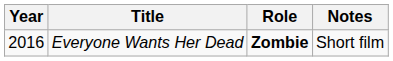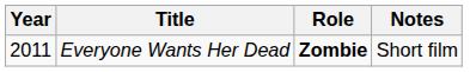 <table class="wikitable sortable">
 <tr>
 <th>Year</th>
 <th>Title</th>
 <th>Role</th>
 <th class="unsortable">Notes</th>
 </tr>
 <tr>
-<td>2016</td>
+<td>2011</td>
 <td><em>Everyone Wants Her Dead</em></td>
 <td><strong>Zombie</strong></td>
 <td>Short film</td>
 </tr>
 </table>
